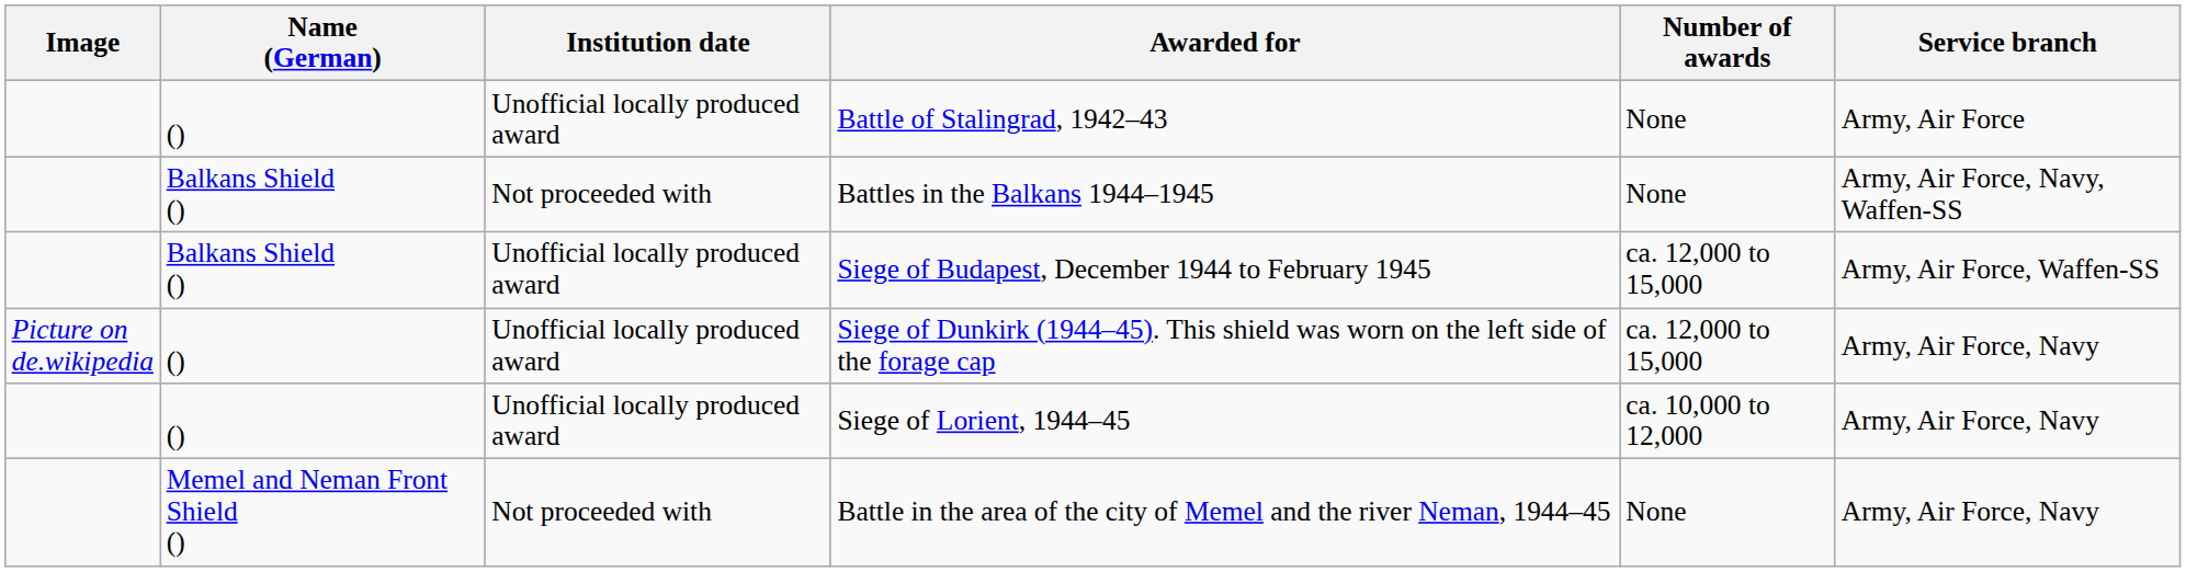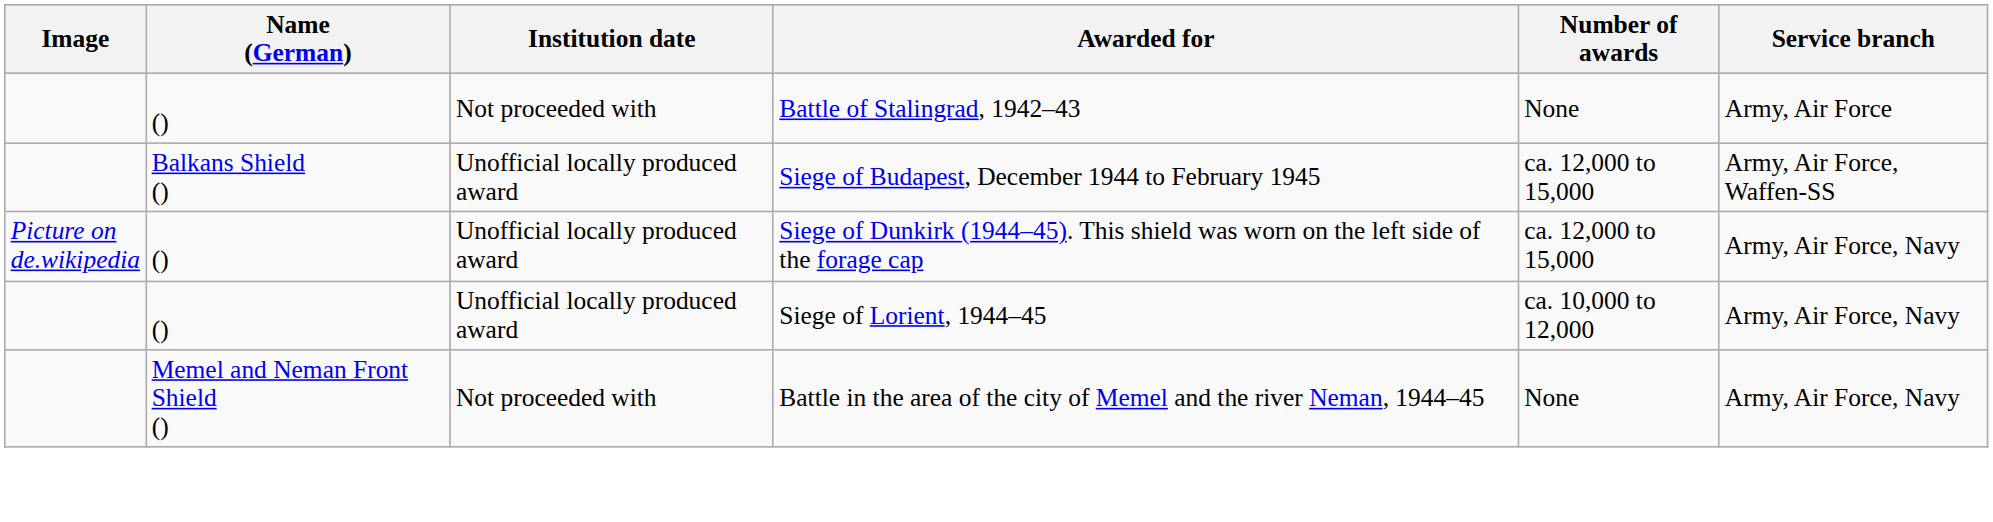 <table class="wikitable">
 <tr>
 <th>Image</th>
 <th>Name<br>(<a href='#'>German</a>)</th>
 <th>Institution date</th>
 <th>Awarded for</th>
 <th>Number of awards</th>
 <th>Service branch</th>
 </tr>
 <tr>
 <td></td>
 <td><br>()</td>
-<td>Unofficial locally produced award</td>
+<td>Not proceeded with</td>
 <td><a href='#'>Battle of Stalingrad</a>, 1942–43</td>
 <td>None</td>
 <td>Army, Air Force</td>
-</tr>
-<tr>
-<td></td>
-<td><a href='#'>Balkans Shield</a><br>()</td>
-<td>Not proceeded with</td>
-<td>Battles in the <a href='#'>Balkans</a> 1944–1945</td>
-<td>None</td>
-<td>Army, Air Force, Navy, Waffen-SS</td>
 </tr>
 <tr>
 <td></td>
 <td><a href='#'>Balkans Shield</a><br>()</td>
 <td>Unofficial locally produced award</td>
 <td><a href='#'>Siege of Budapest</a>, December 1944 to February 1945</td>
 <td>ca. 12,000 to 15,000</td>
 <td>Army, Air Force, Waffen-SS</td>
 </tr>
 <tr>
 <td><a href='#'><em>Picture on<br>de.wikipedia</em></a></td>
 <td><br>()</td>
 <td>Unofficial locally produced award</td>
 <td><a href='#'>Siege of Dunkirk (1944–45)</a>. This shield was worn on the left side of the <a href='#'>forage cap</a></td>
 <td>ca. 12,000 to 15,000</td>
 <td>Army, Air Force, Navy</td>
 </tr>
 <tr>
 <td></td>
 <td><br>()</td>
 <td>Unofficial locally produced award</td>
 <td>Siege of <a href='#'>Lorient</a>, 1944–45</td>
 <td>ca. 10,000 to 12,000</td>
 <td>Army, Air Force, Navy</td>
 </tr>
 <tr>
 <td></td>
 <td><a href='#'>Memel and Neman Front Shield</a><br>()</td>
 <td>Not proceeded with</td>
 <td>Battle in the area of the city of <a href='#'>Memel</a> and the river <a href='#'>Neman</a>, 1944–45</td>
 <td>None</td>
 <td>Army, Air Force, Navy</td>
 </tr>
 </table>
